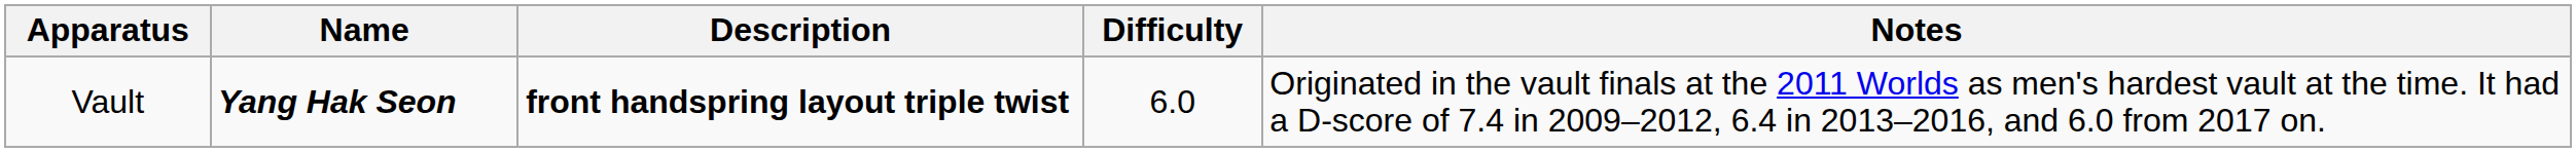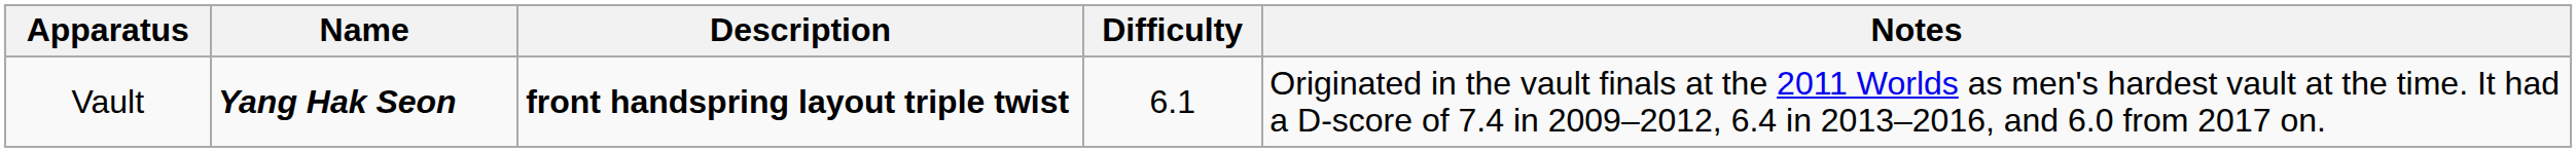 <table class="wikitable">
 <tr>
 <th>Apparatus</th>
 <th>Name</th>
 <th>Description</th>
 <th>Difficulty</th>
 <th>Notes</th>
 </tr>
 <tr>
 <td width=8% align=center>Vault</td>
 <td width=12%><strong><em>Yang Hak Seon</em></strong></td>
 <td width=22%><strong>front handspring layout triple twist</strong></td>
-<td width=7% align=center>6.0</td>
+<td width=7% align=center>6.1</td>
 <td>Originated in the vault finals at the <a href='#'>2011 Worlds</a> as men's hardest vault at the time. It had a D-score of 7.4 in 2009–2012, 6.4 in 2013–2016, and 6.0 from 2017 on.</td>
 </tr>
 </table>
